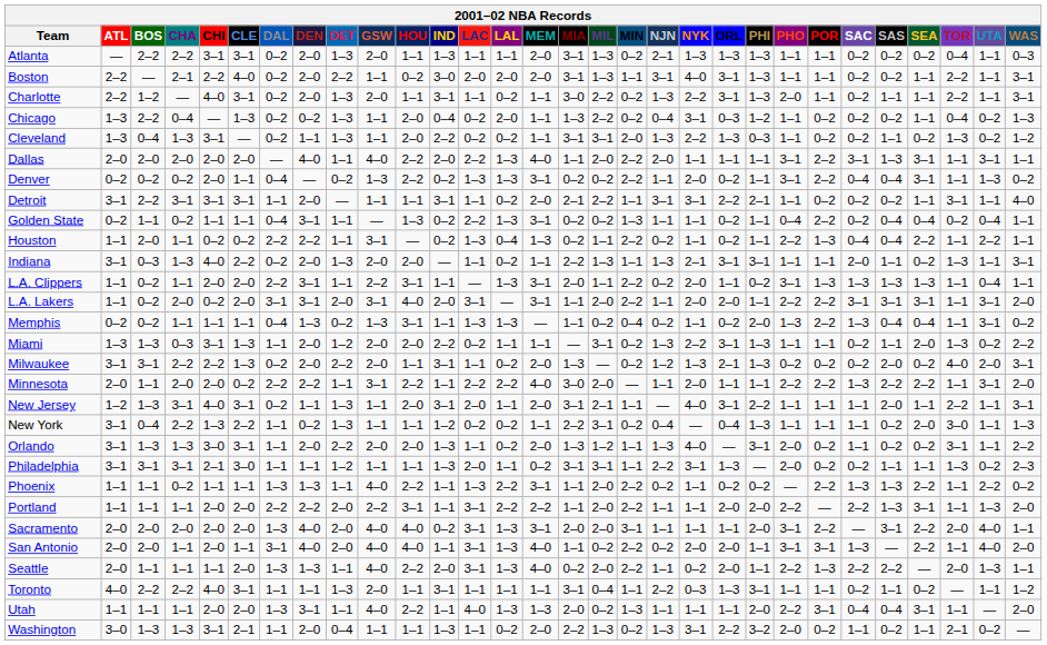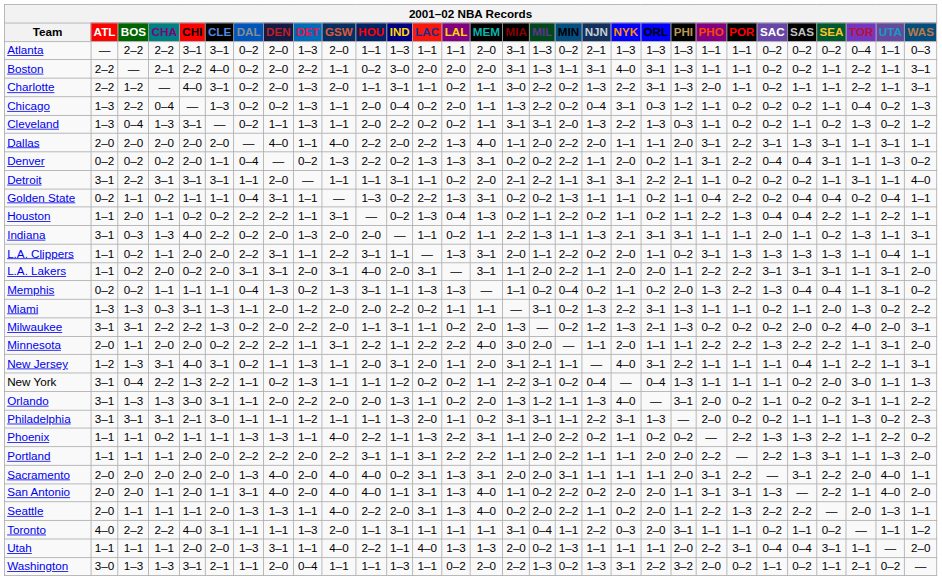 <table class="wikitable" style="font-size:90%; text-align:center;">
 <tr>
 <th colspan=30>2001–02 NBA Records</th>
 </tr>
 <tr>
 <th width=100>Team</th>
 <th style="background:#FF0000;color:#FFFFFF;width=35">ATL</th>
 <th style="background:#006400;color:#FFFFFF;width=35">BOS</th>
 <th style="background:#008080;color:#800080;width=35">CHA</th>
 <th style="background:#FF0000;color:#000000;width=35">CHI</th>
 <th style="background:#000000;color:#5787DC;width=35">CLE</th>
 <th style="background:#0055BA;color:#898D8F;width=35">DAL</th>
 <th style="background:#141A44;color:#BC2224;width=35">DEN</th>
 <th style="background:#006BB7;color:#ED164B;width=35">DET</th>
 <th style="background:#072E63;color:#DC5A34;width=35">GSW</th>
 <th style="background:#002366;color:#FF0000;width=35">HOU</th>
 <th style="background:#000080;color:#FFD700;width=35">IND</th>
 <th style="background:#F9160D;color:#1A2E8B;width=35">LAC</th>
 <th style="background:#800080;color:#FFD700;width=35">LAL</th>
 <th style="background:#000000;color:#0CB2AC;width=35">MEM</th>
 <th style="background:#000000;color:#8B0000;width=35">MIA</th>
 <th style="background:#00471B;color:#5C378A;width=35">MIL</th>
 <th style="background:#044D80;color:#000000;width=35">MIN</th>
 <th style="background:#12305B;color:#C4CED4;width=35">NJN</th>
 <th style="background:#0000FF;color:#FF8C00;width=35">NYK</th>
 <th style="background:#0000FF;color:#000000;width=35">ORL</th>
 <th style="background:#000000;color:#BB9754;width=35">PHI</th>
 <th style="background:#800080;color:#FF4500;width=35">PHO</th>
 <th style="background:#000000;color:#FF0000;width=35">POR</th>
 <th style="background:#6846A8;color:#FFFFFF;width=35">SAC</th>
 <th style="background:#000000;color:#C0C0C0;width=35">SAS</th>
 <th style="background:#005831;color:#FFC322;width=35">SEA</th>
 <th style="background:#7436BF;color:#BE0F34;width=35">TOR</th>
 <th style="background:#644A9C;color:#149BC7;width=35">UTA</th>
 <th style="background:#044D7D;color:#BC7A44;width=35">WAS</th>
 </tr>
 <tr>
 <td style="text-align:left;"><a href='#'>Atlanta</a></td>
 <td>—</td>
 <td>2–2</td>
 <td>2–2</td>
 <td>3–1</td>
 <td>3–1</td>
 <td>0–2</td>
 <td>2–0</td>
 <td>1–3</td>
 <td>2–0</td>
 <td>1–1</td>
 <td>1–3</td>
 <td>1–1</td>
 <td>1–1</td>
 <td>2–0</td>
 <td>3–1</td>
 <td>1–3</td>
 <td>0–2</td>
 <td>2–1</td>
 <td>1–3</td>
 <td>1–3</td>
 <td>1–3</td>
 <td>1–1</td>
 <td>1–1</td>
 <td>0–2</td>
 <td>0–2</td>
 <td>0–2</td>
 <td>0–4</td>
 <td>1–1</td>
 <td>0–3</td>
 </tr>
 <tr>
 <td style="text-align:left;"><a href='#'>Boston</a></td>
 <td>2–2</td>
 <td>—</td>
 <td>2–1</td>
 <td>2–2</td>
 <td>4–0</td>
 <td>0–2</td>
 <td>2–0</td>
 <td>2–2</td>
 <td>1–1</td>
 <td>0–2</td>
 <td>3–0</td>
 <td>2–0</td>
 <td>2–0</td>
 <td>2–0</td>
 <td>3–1</td>
 <td>1–3</td>
 <td>1–1</td>
 <td>3–1</td>
 <td>4–0</td>
 <td>3–1</td>
 <td>1–3</td>
 <td>1–1</td>
 <td>1–1</td>
 <td>0–2</td>
 <td>0–2</td>
 <td>1–1</td>
 <td>2–2</td>
 <td>1–1</td>
 <td>3–1</td>
 </tr>
 <tr>
 <td style="text-align:left;"><a href='#'>Charlotte</a></td>
 <td>2–2</td>
 <td>1–2</td>
 <td>—</td>
 <td>4–0</td>
 <td>3–1</td>
 <td>0–2</td>
 <td>2–0</td>
 <td>1–3</td>
 <td>2–0</td>
 <td>1–1</td>
 <td>3–1</td>
 <td>1–1</td>
 <td>0–2</td>
 <td>1–1</td>
 <td>3–0</td>
 <td>2–2</td>
 <td>0–2</td>
 <td>1–3</td>
 <td>2–2</td>
 <td>3–1</td>
 <td>1–3</td>
 <td>2–0</td>
 <td>1–1</td>
 <td>0–2</td>
 <td>1–1</td>
 <td>1–1</td>
 <td>2–2</td>
 <td>1–1</td>
 <td>3–1</td>
 </tr>
 <tr>
 <td style="text-align:left;"><a href='#'>Chicago</a></td>
 <td>1–3</td>
 <td>2–2</td>
 <td>0–4</td>
 <td>—</td>
 <td>1–3</td>
 <td>0–2</td>
 <td>0–2</td>
 <td>1–3</td>
 <td>1–1</td>
 <td>2–0</td>
 <td>0–4</td>
 <td>0–2</td>
 <td>2–0</td>
 <td>1–1</td>
 <td>1–3</td>
 <td>2–2</td>
 <td>0–2</td>
 <td>0–4</td>
 <td>3–1</td>
 <td>0–3</td>
 <td>1–2</td>
 <td>1–1</td>
 <td>0–2</td>
 <td>0–2</td>
 <td>0–2</td>
 <td>1–1</td>
 <td>0–4</td>
 <td>0–2</td>
 <td>1–3</td>
 </tr>
 <tr>
 <td style="text-align:left;"><a href='#'>Cleveland</a></td>
 <td>1–3</td>
 <td>0–4</td>
 <td>1–3</td>
 <td>3–1</td>
 <td>—</td>
 <td>0–2</td>
 <td>1–1</td>
 <td>1–3</td>
 <td>1–1</td>
 <td>2–0</td>
 <td>2–2</td>
 <td>0–2</td>
 <td>0–2</td>
 <td>1–1</td>
 <td>3–1</td>
 <td>3–1</td>
 <td>2–0</td>
 <td>1–3</td>
 <td>2–2</td>
 <td>1–3</td>
 <td>0–3</td>
 <td>1–1</td>
 <td>0–2</td>
 <td>0–2</td>
 <td>1–1</td>
 <td>0–2</td>
 <td>1–3</td>
 <td>0–2</td>
 <td>1–2</td>
 </tr>
 <tr>
 <td style="text-align:left;"><a href='#'>Dallas</a></td>
 <td>2–0</td>
 <td>2–0</td>
 <td>2–0</td>
 <td>2–0</td>
 <td>2–0</td>
 <td>—</td>
 <td>4–0</td>
 <td>1–1</td>
 <td>4–0</td>
 <td>2–2</td>
 <td>2–0</td>
 <td>2–2</td>
 <td>1–3</td>
 <td>4–0</td>
 <td>1–1</td>
 <td>2–0</td>
 <td>2–2</td>
 <td>2–0</td>
 <td>1–1</td>
 <td>1–1</td>
-<td>1–1</td>
+<td>2–0</td>
 <td>3–1</td>
 <td>2–2</td>
 <td>3–1</td>
 <td>1–3</td>
 <td>3–1</td>
 <td>1–1</td>
 <td>3–1</td>
 <td>1–1</td>
 </tr>
 <tr>
 <td style="text-align:left;"><a href='#'>Denver</a></td>
 <td>0–2</td>
 <td>0–2</td>
 <td>0–2</td>
 <td>2–0</td>
 <td>1–1</td>
 <td>0–4</td>
 <td>—</td>
 <td>0–2</td>
 <td>1–3</td>
 <td>2–2</td>
 <td>0–2</td>
 <td>1–3</td>
 <td>1–3</td>
 <td>3–1</td>
 <td>0–2</td>
 <td>0–2</td>
 <td>2–2</td>
 <td>1–1</td>
 <td>2–0</td>
 <td>0–2</td>
 <td>1–1</td>
 <td>3–1</td>
 <td>2–2</td>
 <td>0–4</td>
 <td>0–4</td>
 <td>3–1</td>
 <td>1–1</td>
 <td>1–3</td>
 <td>0–2</td>
 </tr>
 <tr>
 <td style="text-align:left;"><a href='#'>Detroit</a></td>
 <td>3–1</td>
 <td>2–2</td>
 <td>3–1</td>
 <td>3–1</td>
 <td>3–1</td>
 <td>1–1</td>
 <td>2–0</td>
 <td>—</td>
 <td>1–1</td>
 <td>1–1</td>
 <td>3–1</td>
 <td>1–1</td>
 <td>0–2</td>
 <td>2–0</td>
 <td>2–1</td>
 <td>2–2</td>
 <td>1–1</td>
 <td>3–1</td>
 <td>3–1</td>
 <td>2–2</td>
 <td>2–1</td>
 <td>1–1</td>
 <td>0–2</td>
 <td>0–2</td>
 <td>0–2</td>
 <td>1–1</td>
 <td>3–1</td>
 <td>1–1</td>
 <td>4–0</td>
 </tr>
 <tr>
 <td style="text-align:left;"><a href='#'>Golden State</a></td>
 <td>0–2</td>
 <td>1–1</td>
 <td>0–2</td>
 <td>1–1</td>
 <td>1–1</td>
 <td>0–4</td>
 <td>3–1</td>
 <td>1–1</td>
 <td>—</td>
 <td>1–3</td>
 <td>0–2</td>
 <td>2–2</td>
 <td>1–3</td>
 <td>3–1</td>
 <td>0–2</td>
 <td>0–2</td>
 <td>1–3</td>
 <td>1–1</td>
 <td>1–1</td>
 <td>0–2</td>
 <td>1–1</td>
 <td>0–4</td>
 <td>2–2</td>
 <td>0–2</td>
 <td>0–4</td>
 <td>0–4</td>
 <td>0–2</td>
 <td>0–4</td>
 <td>1–1</td>
 </tr>
 <tr>
 <td style="text-align:left;"><a href='#'>Houston</a></td>
 <td>1–1</td>
 <td>2–0</td>
 <td>1–1</td>
 <td>0–2</td>
 <td>0–2</td>
 <td>2–2</td>
 <td>2–2</td>
 <td>1–1</td>
 <td>3–1</td>
 <td>—</td>
 <td>0–2</td>
 <td>1–3</td>
 <td>0–4</td>
 <td>1–3</td>
 <td>0–2</td>
 <td>1–1</td>
 <td>2–2</td>
 <td>0–2</td>
 <td>1–1</td>
 <td>0–2</td>
 <td>1–1</td>
 <td>2–2</td>
 <td>1–3</td>
 <td>0–4</td>
 <td>0–4</td>
 <td>2–2</td>
 <td>1–1</td>
 <td>2–2</td>
 <td>1–1</td>
 </tr>
 <tr>
 <td style="text-align:left;"><a href='#'>Indiana</a></td>
 <td>3–1</td>
 <td>0–3</td>
 <td>1–3</td>
 <td>4–0</td>
 <td>2–2</td>
 <td>0–2</td>
 <td>2–0</td>
 <td>1–3</td>
 <td>2–0</td>
 <td>2–0</td>
 <td>—</td>
 <td>1–1</td>
 <td>0–2</td>
 <td>1–1</td>
 <td>2–2</td>
 <td>1–3</td>
 <td>1–1</td>
 <td>1–3</td>
 <td>2–1</td>
 <td>3–1</td>
 <td>3–1</td>
 <td>1–1</td>
 <td>1–1</td>
 <td>2–0</td>
 <td>1–1</td>
 <td>0–2</td>
 <td>1–3</td>
 <td>1–1</td>
 <td>3–1</td>
 </tr>
 <tr>
 <td style="text-align:left;"><a href='#'>L.A. Clippers</a></td>
 <td>1–1</td>
 <td>0–2</td>
 <td>1–1</td>
 <td>2–0</td>
 <td>2–0</td>
 <td>2–2</td>
 <td>3–1</td>
 <td>1–1</td>
 <td>2–2</td>
 <td>3–1</td>
 <td>1–1</td>
 <td>—</td>
 <td>1–3</td>
 <td>3–1</td>
 <td>2–0</td>
 <td>1–1</td>
 <td>2–2</td>
 <td>0–2</td>
 <td>2–0</td>
 <td>1–1</td>
 <td>0–2</td>
 <td>3–1</td>
 <td>1–3</td>
 <td>1–3</td>
 <td>1–3</td>
 <td>1–3</td>
 <td>1–1</td>
 <td>0–4</td>
 <td>1–1</td>
 </tr>
 <tr>
 <td style="text-align:left;"><a href='#'>L.A. Lakers</a></td>
 <td>1–1</td>
 <td>0–2</td>
 <td>2–0</td>
 <td>0–2</td>
 <td>2–0</td>
 <td>3–1</td>
 <td>3–1</td>
 <td>2–0</td>
 <td>3–1</td>
 <td>4–0</td>
 <td>2–0</td>
 <td>3–1</td>
 <td>—</td>
 <td>3–1</td>
 <td>1–1</td>
 <td>2–0</td>
 <td>2–2</td>
 <td>1–1</td>
 <td>2–0</td>
 <td>2–0</td>
 <td>1–1</td>
 <td>2–2</td>
 <td>2–2</td>
 <td>3–1</td>
 <td>3–1</td>
 <td>3–1</td>
 <td>1–1</td>
 <td>3–1</td>
 <td>2–0</td>
 </tr>
 <tr>
 <td style="text-align:left;"><a href='#'>Memphis</a></td>
 <td>0–2</td>
 <td>0–2</td>
 <td>1–1</td>
 <td>1–1</td>
 <td>1–1</td>
 <td>0–4</td>
 <td>1–3</td>
 <td>0–2</td>
 <td>1–3</td>
 <td>3–1</td>
 <td>1–1</td>
 <td>1–3</td>
 <td>1–3</td>
 <td>—</td>
 <td>1–1</td>
 <td>0–2</td>
 <td>0–4</td>
 <td>0–2</td>
 <td>1–1</td>
 <td>0–2</td>
 <td>2–0</td>
 <td>1–3</td>
 <td>2–2</td>
 <td>1–3</td>
 <td>0–4</td>
 <td>0–4</td>
 <td>1–1</td>
 <td>3–1</td>
 <td>0–2</td>
 </tr>
 <tr>
 <td style="text-align:left;"><a href='#'>Miami</a></td>
 <td>1–3</td>
 <td>1–3</td>
 <td>0–3</td>
 <td>3–1</td>
 <td>1–3</td>
 <td>1–1</td>
 <td>2–0</td>
 <td>1–2</td>
 <td>2–0</td>
 <td>2–0</td>
 <td>2–2</td>
 <td>0–2</td>
 <td>1–1</td>
 <td>1–1</td>
 <td>—</td>
 <td>3–1</td>
 <td>0–2</td>
 <td>1–3</td>
 <td>2–2</td>
 <td>3–1</td>
 <td>1–3</td>
 <td>1–1</td>
 <td>1–1</td>
 <td>0–2</td>
 <td>1–1</td>
 <td>2–0</td>
 <td>1–3</td>
 <td>0–2</td>
 <td>2–2</td>
 </tr>
 <tr>
 <td style="text-align:left;"><a href='#'>Milwaukee</a></td>
 <td>3–1</td>
 <td>3–1</td>
 <td>2–2</td>
 <td>2–2</td>
 <td>1–3</td>
 <td>0–2</td>
 <td>2–0</td>
 <td>2–2</td>
 <td>2–0</td>
 <td>1–1</td>
 <td>3–1</td>
 <td>1–1</td>
 <td>0–2</td>
 <td>2–0</td>
 <td>1–3</td>
 <td>—</td>
 <td>0–2</td>
 <td>1–2</td>
 <td>1–3</td>
 <td>2–1</td>
 <td>1–3</td>
 <td>0–2</td>
 <td>0–2</td>
 <td>0–2</td>
 <td>2–0</td>
 <td>0–2</td>
 <td>4–0</td>
 <td>2–0</td>
 <td>3–1</td>
 </tr>
 <tr>
 <td style="text-align:left;"><a href='#'>Minnesota</a></td>
 <td>2–0</td>
 <td>1–1</td>
 <td>2–0</td>
 <td>2–0</td>
 <td>0–2</td>
 <td>2–2</td>
 <td>2–2</td>
 <td>1–1</td>
 <td>3–1</td>
 <td>2–2</td>
 <td>1–1</td>
 <td>2–2</td>
 <td>2–2</td>
 <td>4–0</td>
 <td>3–0</td>
 <td>2–0</td>
 <td>—</td>
 <td>1–1</td>
 <td>2–0</td>
 <td>1–1</td>
 <td>1–1</td>
 <td>2–2</td>
 <td>2–2</td>
 <td>1–3</td>
 <td>2–2</td>
 <td>2–2</td>
 <td>1–1</td>
 <td>3–1</td>
 <td>2–0</td>
 </tr>
 <tr>
 <td style="text-align:left;"><a href='#'>New Jersey</a></td>
 <td>1–2</td>
 <td>1–3</td>
 <td>3–1</td>
 <td>4–0</td>
 <td>3–1</td>
 <td>0–2</td>
 <td>1–1</td>
 <td>1–3</td>
 <td>1–1</td>
 <td>2–0</td>
 <td>3–1</td>
 <td>2–0</td>
 <td>1–1</td>
 <td>2–0</td>
 <td>3–1</td>
 <td>2–1</td>
 <td>1–1</td>
 <td>—</td>
 <td>4–0</td>
 <td>3–1</td>
 <td>2–2</td>
 <td>1–1</td>
 <td>1–1</td>
 <td>1–1</td>
-<td>2–0</td>
+<td>0–4</td>
 <td>1–1</td>
 <td>2–2</td>
 <td>1–1</td>
 <td>3–1</td>
 </tr>
 <tr>
 <td style="text-align:left;">New York</td>
 <td>3–1</td>
 <td>0–4</td>
 <td>2–2</td>
 <td>1–3</td>
 <td>2–2</td>
 <td>1–1</td>
 <td>0–2</td>
 <td>1–3</td>
 <td>1–1</td>
 <td>1–1</td>
 <td>1–2</td>
 <td>0–2</td>
 <td>0–2</td>
 <td>1–1</td>
 <td>2–2</td>
 <td>3–1</td>
 <td>0–2</td>
 <td>0–4</td>
 <td>—</td>
 <td>0–4</td>
 <td>1–3</td>
 <td>1–1</td>
 <td>1–1</td>
 <td>1–1</td>
 <td>0–2</td>
 <td>2–0</td>
 <td>3–0</td>
 <td>1–1</td>
 <td>1–3</td>
 </tr>
 <tr>
 <td style="text-align:left;"><a href='#'>Orlando</a></td>
 <td>3–1</td>
 <td>1–3</td>
 <td>1–3</td>
 <td>3–0</td>
 <td>3–1</td>
 <td>1–1</td>
 <td>2–0</td>
 <td>2–2</td>
 <td>2–0</td>
 <td>2–0</td>
 <td>1–3</td>
 <td>1–1</td>
 <td>0–2</td>
 <td>2–0</td>
 <td>1–3</td>
 <td>1–2</td>
 <td>1–1</td>
 <td>1–3</td>
 <td>4–0</td>
 <td>—</td>
 <td>3–1</td>
 <td>2–0</td>
 <td>0–2</td>
 <td>1–1</td>
 <td>0–2</td>
 <td>0–2</td>
 <td>3–1</td>
 <td>1–1</td>
 <td>2–2</td>
 </tr>
 <tr>
 <td style="text-align:left;"><a href='#'>Philadelphia</a></td>
 <td>3–1</td>
 <td>3–1</td>
 <td>3–1</td>
 <td>2–1</td>
 <td>3–0</td>
 <td>1–1</td>
 <td>1–1</td>
 <td>1–2</td>
 <td>1–1</td>
 <td>1–1</td>
 <td>1–3</td>
 <td>2–0</td>
 <td>1–1</td>
 <td>0–2</td>
 <td>3–1</td>
 <td>3–1</td>
 <td>1–1</td>
 <td>2–2</td>
 <td>3–1</td>
 <td>1–3</td>
 <td>—</td>
 <td>2–0</td>
 <td>0–2</td>
 <td>0–2</td>
 <td>1–1</td>
 <td>1–1</td>
 <td>1–3</td>
 <td>0–2</td>
 <td>2–3</td>
 </tr>
 <tr>
 <td style="text-align:left;"><a href='#'>Phoenix</a></td>
 <td>1–1</td>
 <td>1–1</td>
 <td>0–2</td>
 <td>1–1</td>
 <td>1–1</td>
 <td>1–3</td>
 <td>1–3</td>
 <td>1–1</td>
 <td>4–0</td>
 <td>2–2</td>
 <td>1–1</td>
 <td>1–3</td>
 <td>2–2</td>
 <td>3–1</td>
 <td>1–1</td>
 <td>2–0</td>
 <td>2–2</td>
 <td>0–2</td>
 <td>1–1</td>
 <td>0–2</td>
 <td>0–2</td>
 <td>—</td>
 <td>2–2</td>
 <td>1–3</td>
 <td>1–3</td>
 <td>2–2</td>
 <td>1–1</td>
 <td>2–2</td>
 <td>0–2</td>
 </tr>
 <tr>
 <td style="text-align:left;"><a href='#'>Portland</a></td>
 <td>1–1</td>
 <td>1–1</td>
 <td>1–1</td>
 <td>2–0</td>
 <td>2–0</td>
 <td>2–2</td>
 <td>2–2</td>
 <td>2–0</td>
 <td>2–2</td>
 <td>3–1</td>
 <td>1–1</td>
 <td>3–1</td>
 <td>2–2</td>
 <td>2–2</td>
 <td>1–1</td>
 <td>2–0</td>
 <td>2–2</td>
 <td>1–1</td>
 <td>1–1</td>
 <td>2–0</td>
 <td>2–0</td>
 <td>2–2</td>
 <td>—</td>
 <td>2–2</td>
 <td>1–3</td>
 <td>3–1</td>
 <td>1–1</td>
 <td>1–3</td>
 <td>2–0</td>
 </tr>
 <tr>
 <td style="text-align:left;"><a href='#'>Sacramento</a></td>
 <td>2–0</td>
 <td>2–0</td>
 <td>2–0</td>
 <td>2–0</td>
 <td>2–0</td>
 <td>1–3</td>
 <td>4–0</td>
 <td>2–0</td>
 <td>4–0</td>
 <td>4–0</td>
 <td>0–2</td>
 <td>3–1</td>
 <td>1–3</td>
 <td>3–1</td>
 <td>2–0</td>
 <td>2–0</td>
 <td>3–1</td>
 <td>1–1</td>
 <td>1–1</td>
 <td>1–1</td>
 <td>2–0</td>
 <td>3–1</td>
 <td>2–2</td>
 <td>—</td>
 <td>3–1</td>
 <td>2–2</td>
 <td>2–0</td>
 <td>4–0</td>
 <td>1–1</td>
 </tr>
 <tr>
 <td style="text-align:left;"><a href='#'>San Antonio</a></td>
 <td>2–0</td>
 <td>2–0</td>
 <td>1–1</td>
 <td>2–0</td>
 <td>1–1</td>
 <td>3–1</td>
 <td>4–0</td>
 <td>2–0</td>
 <td>4–0</td>
 <td>4–0</td>
 <td>1–1</td>
 <td>3–1</td>
 <td>1–3</td>
 <td>4–0</td>
 <td>1–1</td>
 <td>0–2</td>
 <td>2–2</td>
 <td>0–2</td>
 <td>2–0</td>
 <td>2–0</td>
 <td>1–1</td>
 <td>3–1</td>
 <td>3–1</td>
 <td>1–3</td>
 <td>—</td>
 <td>2–2</td>
 <td>1–1</td>
 <td>4–0</td>
 <td>2–0</td>
 </tr>
 <tr>
 <td style="text-align:left;"><a href='#'>Seattle</a></td>
 <td>2–0</td>
 <td>1–1</td>
 <td>1–1</td>
 <td>1–1</td>
 <td>2–0</td>
 <td>1–3</td>
 <td>1–3</td>
 <td>1–1</td>
 <td>4–0</td>
 <td>2–2</td>
 <td>2–0</td>
 <td>3–1</td>
 <td>1–3</td>
 <td>4–0</td>
 <td>0–2</td>
 <td>2–0</td>
 <td>2–2</td>
 <td>1–1</td>
 <td>0–2</td>
 <td>2–0</td>
 <td>1–1</td>
 <td>2–2</td>
 <td>1–3</td>
 <td>2–2</td>
 <td>2–2</td>
 <td>—</td>
 <td>2–0</td>
 <td>1–3</td>
 <td>1–1</td>
 </tr>
 <tr>
 <td style="text-align:left;"><a href='#'>Toronto</a></td>
 <td>4–0</td>
 <td>2–2</td>
 <td>2–2</td>
 <td>4–0</td>
 <td>3–1</td>
 <td>1–1</td>
 <td>1–1</td>
 <td>1–3</td>
 <td>2–0</td>
 <td>1–1</td>
 <td>3–1</td>
 <td>1–1</td>
 <td>1–1</td>
 <td>1–1</td>
 <td>3–1</td>
 <td>0–4</td>
 <td>1–1</td>
 <td>2–2</td>
 <td>0–3</td>
-<td>1–3</td>
+<td>2–0</td>
 <td>3–1</td>
 <td>1–1</td>
 <td>1–1</td>
 <td>0–2</td>
 <td>1–1</td>
 <td>0–2</td>
 <td>—</td>
 <td>1–1</td>
 <td>1–2</td>
 </tr>
 <tr>
 <td style="text-align:left;"><a href='#'>Utah</a></td>
 <td>1–1</td>
 <td>1–1</td>
 <td>1–1</td>
 <td>2–0</td>
 <td>2–0</td>
 <td>1–3</td>
 <td>3–1</td>
 <td>1–1</td>
 <td>4–0</td>
 <td>2–2</td>
 <td>1–1</td>
 <td>4–0</td>
 <td>1–3</td>
 <td>1–3</td>
 <td>2–0</td>
 <td>0–2</td>
 <td>1–3</td>
 <td>1–1</td>
 <td>1–1</td>
 <td>1–1</td>
 <td>2–0</td>
 <td>2–2</td>
 <td>3–1</td>
 <td>0–4</td>
 <td>0–4</td>
 <td>3–1</td>
 <td>1–1</td>
 <td>—</td>
 <td>2–0</td>
 </tr>
 <tr>
 <td style="text-align:left;"><a href='#'>Washington</a></td>
 <td>3–0</td>
 <td>1–3</td>
 <td>1–3</td>
 <td>3–1</td>
 <td>2–1</td>
 <td>1–1</td>
 <td>2–0</td>
 <td>0–4</td>
 <td>1–1</td>
 <td>1–1</td>
 <td>1–3</td>
 <td>1–1</td>
 <td>0–2</td>
 <td>2–0</td>
 <td>2–2</td>
 <td>1–3</td>
 <td>0–2</td>
 <td>1–3</td>
 <td>3–1</td>
 <td>2–2</td>
 <td>3–2</td>
 <td>2–0</td>
 <td>0–2</td>
 <td>1–1</td>
 <td>0–2</td>
 <td>1–1</td>
 <td>2–1</td>
 <td>0–2</td>
 <td>—</td>
 </tr>
 </table>
